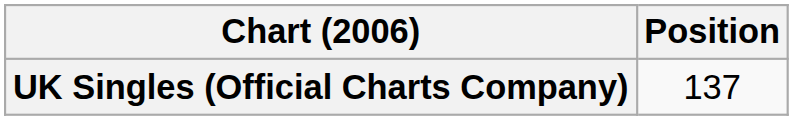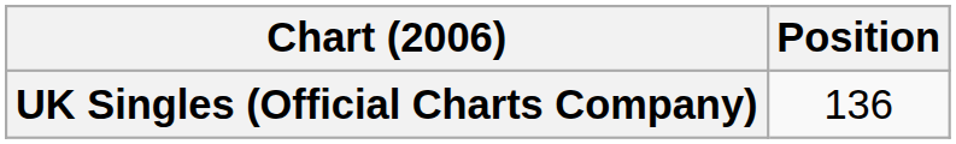 <table class="wikitable plainrowheaders">
 <tr>
 <th>Chart (2006)</th>
 <th>Position</th>
 </tr>
 <tr>
 <th scope="row">UK Singles (Official Charts Company)</th>
-<td align="center">137</td>
+<td align="center">136</td>
 </tr>
 </table>
